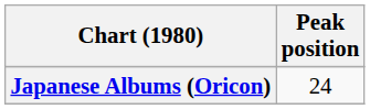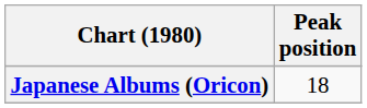 <table class="wikitable sortable plainrowheaders">
 <tr>
 <th>Chart (1980)</th>
 <th>Peak<br>position</th>
 </tr>
 <tr>
 </tr>
 <tr>
 <th scope="row"><a href='#'>Japanese Albums</a> (<a href='#'>Oricon</a>)</th>
-<td style="text-align:center;">24</td>
+<td style="text-align:center;">18</td>
 </tr>
 <tr>
 </tr>
 </table>
